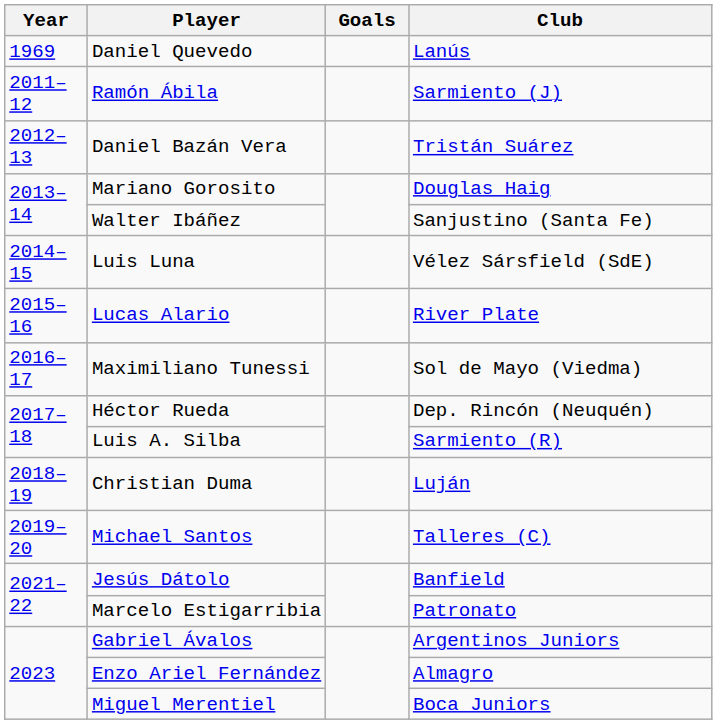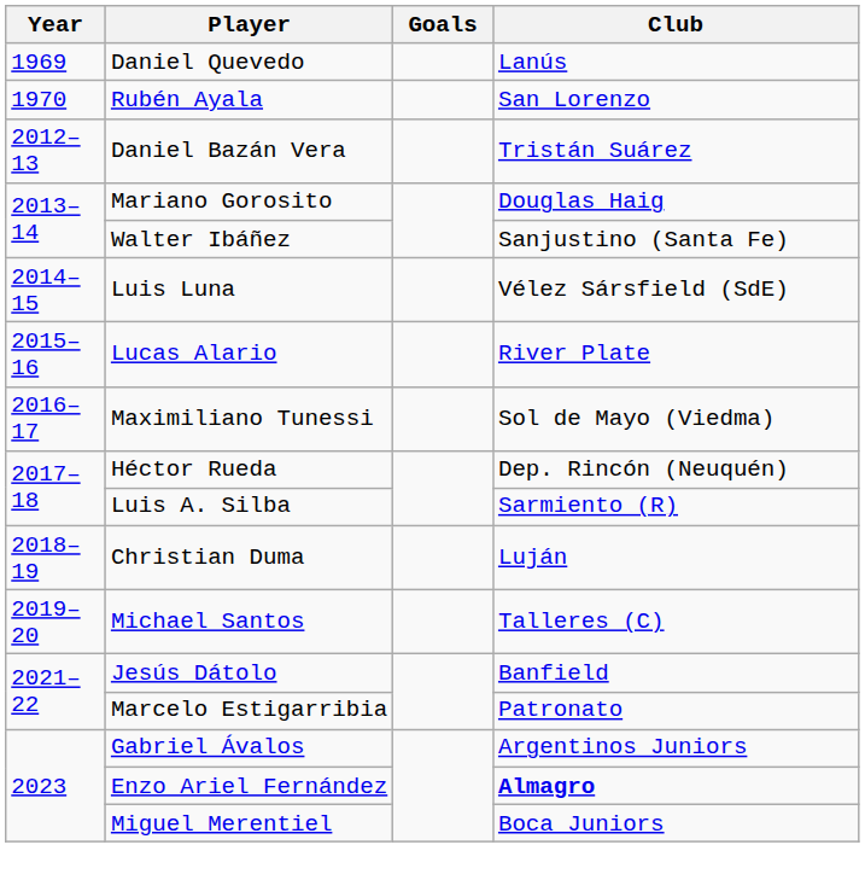 <table class="wikitable sortable" width=>
 <tr>
 <th width=50px>Year</th>
 <th>Player</th>
 <th width=50px>Goals</th>
 <th width=200px>Club</th>
 </tr>
 <tr>
 <td><a href='#'>1969</a></td>
 <td> Daniel Quevedo</td>
 <td></td>
 <td><a href='#'>Lanús</a></td>
 </tr>
 <tr>
-<td><a href='#'>2011–12</a></td>
-<td> <a href='#'>Ramón Ábila</a></td>
+<td><a href='#'>1970</a></td>
+<td> <a href='#'>Rubén Ayala</a></td>
 <td></td>
-<td><a href='#'>Sarmiento (J)</a></td>
+<td><a href='#'>San Lorenzo</a></td>
 </tr>
 <tr>
 <td><a href='#'>2012–13</a></td>
 <td> Daniel Bazán Vera</td>
 <td></td>
 <td><a href='#'>Tristán Suárez</a></td>
 </tr>
 <tr>
 <td rowspan=2><a href='#'>2013–14</a></td>
 <td> Mariano Gorosito</td>
 <td rowspan=2></td>
 <td><a href='#'>Douglas Haig</a></td>
 </tr>
 <tr>
 <td> Walter Ibáñez</td>
 <td>Sanjustino (Santa Fe)</td>
 </tr>
 <tr>
 <td><a href='#'>2014–15</a></td>
 <td> Luis Luna</td>
 <td></td>
 <td>Vélez Sársfield (SdE)</td>
 </tr>
 <tr>
 <td><a href='#'>2015–16</a></td>
 <td> <a href='#'>Lucas Alario</a></td>
 <td></td>
 <td><a href='#'>River Plate</a></td>
 </tr>
 <tr>
 <td><a href='#'>2016–17</a></td>
 <td> Maximiliano Tunessi</td>
 <td></td>
 <td>Sol de Mayo (Viedma)</td>
 </tr>
 <tr>
 <td rowspan=2><a href='#'>2017–18</a></td>
 <td> Héctor Rueda</td>
 <td rowspan=2></td>
 <td>Dep. Rincón (Neuquén)</td>
 </tr>
 <tr>
 <td> Luis A. Silba</td>
 <td><a href='#'>Sarmiento (R)</a></td>
 </tr>
 <tr>
 <td><a href='#'>2018–19</a></td>
 <td> Christian Duma</td>
 <td></td>
 <td><a href='#'>Luján</a></td>
 </tr>
 <tr>
 <td><a href='#'>2019–20</a></td>
 <td> <a href='#'>Michael Santos</a></td>
 <td></td>
 <td><a href='#'>Talleres (C)</a></td>
 </tr>
 <tr>
 <td rowspan=2><a href='#'>2021–22</a></td>
 <td> <a href='#'>Jesús Dátolo</a></td>
 <td rowspan=2></td>
 <td><a href='#'>Banfield</a></td>
 </tr>
 <tr>
 <td> Marcelo Estigarribia</td>
 <td><a href='#'>Patronato</a></td>
 </tr>
 <tr>
 <td rowspan=3><a href='#'>2023</a></td>
 <td> <a href='#'>Gabriel Ávalos</a></td>
 <td rowspan=3></td>
 <td><a href='#'>Argentinos Juniors</a></td>
 </tr>
 <tr>
 <td> <a href='#'>Enzo Ariel Fernández</a></td>
-<td><a href='#'>Almagro</a></td>
+<td><strong><a href='#'>Almagro</a></strong></td>
 </tr>
 <tr>
 <td> <a href='#'>Miguel Merentiel</a></td>
 <td><a href='#'>Boca Juniors</a></td>
 </tr>
 </table>
